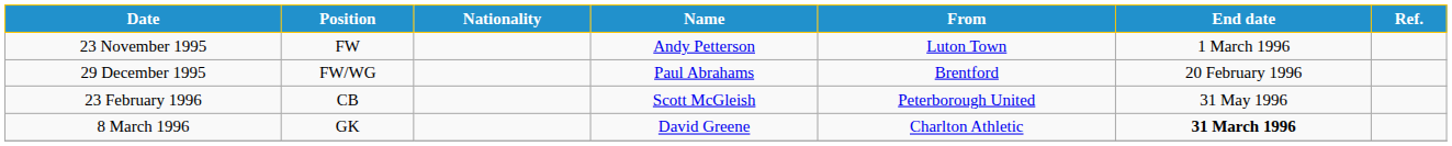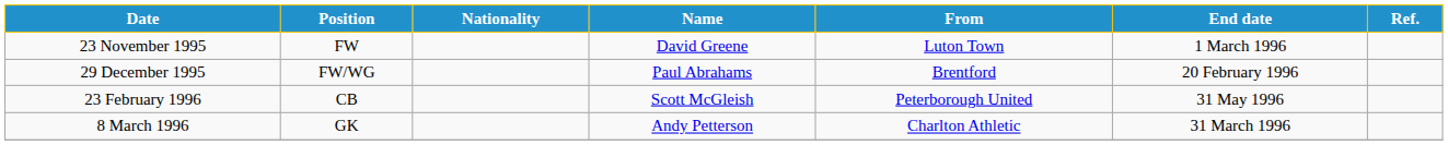 <table class="wikitable" style="text-align:center; font-size:90%; width:100%;">
 <tr>
 <th style="background:#2191CC; color:white; border:1px solid #F7C408; text-align:center;">Date</th>
 <th style="background:#2191CC; color:white; border:1px solid #F7C408; text-align:center;">Position</th>
 <th style="background:#2191CC; color:white; border:1px solid #F7C408; text-align:center;">Nationality</th>
 <th style="background:#2191CC; color:white; border:1px solid #F7C408; text-align:center;">Name</th>
 <th style="background:#2191CC; color:white; border:1px solid #F7C408; text-align:center;">From</th>
 <th style="background:#2191CC; color:white; border:1px solid #F7C408; text-align:center;">End date</th>
 <th style="background:#2191CC; color:white; border:1px solid #F7C408; text-align:center;">Ref.</th>
 </tr>
 <tr>
 <td>23 November 1995</td>
 <td>FW</td>
 <td></td>
-<td><a href='#'>Andy Petterson</a></td>
+<td><a href='#'>David Greene</a></td>
 <td> <a href='#'>Luton Town</a></td>
 <td>1 March 1996</td>
 <td></td>
 </tr>
 <tr>
 <td>29 December 1995</td>
 <td>FW/WG</td>
 <td></td>
 <td><a href='#'>Paul Abrahams</a></td>
 <td> <a href='#'>Brentford</a></td>
 <td>20 February 1996</td>
 <td></td>
 </tr>
 <tr>
 <td>23 February 1996</td>
 <td>CB</td>
 <td></td>
 <td><a href='#'>Scott McGleish</a></td>
 <td> <a href='#'>Peterborough United</a></td>
 <td>31 May 1996</td>
 <td></td>
 </tr>
 <tr>
 <td>8 March 1996</td>
 <td>GK</td>
 <td></td>
-<td><a href='#'>David Greene</a></td>
+<td><a href='#'>Andy Petterson</a></td>
 <td> <a href='#'>Charlton Athletic</a></td>
-<td><strong>31 March 1996</strong></td>
+<td>31 March 1996</td>
 <td></td>
 </tr>
 <tr>
 </tr>
 </table>
